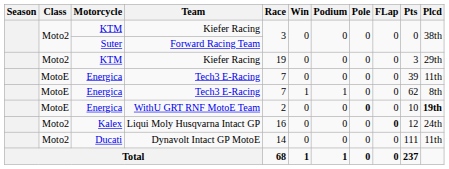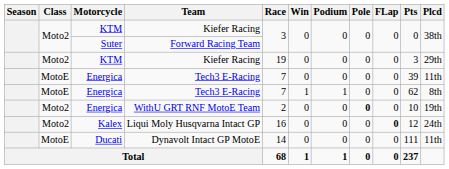 <table class="wikitable" style=text-align:right>
 <tr>
 <th>Season</th>
 <th>Class</th>
 <th>Motorcycle</th>
 <th>Team</th>
 <th>Race</th>
 <th>Win</th>
 <th>Podium</th>
 <th>Pole</th>
 <th>FLap</th>
 <th>Pts</th>
 <th>Plcd</th>
 </tr>
 <tr>
 <th rowspan=2></th>
 <td rowspan=2>Moto2</td>
 <td><a href='#'>KTM</a></td>
 <td>Kiefer Racing</td>
 <td rowspan=2>3</td>
 <td rowspan=2>0</td>
 <td rowspan=2>0</td>
 <td rowspan=2>0</td>
 <td rowspan=2>0</td>
 <td rowspan=2>0</td>
 <td rowspan=2>38th</td>
 </tr>
 <tr>
 <td><a href='#'>Suter</a></td>
 <td><a href='#'>Forward Racing Team</a></td>
 </tr>
 <tr>
 <th></th>
 <td>Moto2</td>
 <td><a href='#'>KTM</a></td>
 <td>Kiefer Racing</td>
 <td>19</td>
 <td>0</td>
 <td>0</td>
 <td>0</td>
 <td>0</td>
 <td>3</td>
 <td>29th</td>
 </tr>
 <tr>
 <th></th>
 <td>MotoE</td>
 <td><a href='#'>Energica</a></td>
 <td><a href='#'>Tech3 E-Racing</a></td>
 <td>7</td>
 <td>0</td>
 <td>0</td>
 <td>0</td>
 <td>0</td>
 <td>39</td>
 <td>11th</td>
 </tr>
 <tr>
 <th></th>
 <td>MotoE</td>
 <td><a href='#'>Energica</a></td>
 <td><a href='#'>Tech3 E-Racing</a></td>
 <td>7</td>
 <td>1</td>
 <td>1</td>
 <td>0</td>
 <td>0</td>
 <td>62</td>
 <td>8th</td>
 </tr>
 <tr>
 <th></th>
-<td>MotoE</td>
+<td>Moto2</td>
 <td><a href='#'>Energica</a></td>
 <td><a href='#'>WithU GRT RNF MotoE Team</a></td>
 <td>2</td>
 <td>0</td>
 <td>0</td>
 <td><strong>0</strong></td>
 <td>0</td>
 <td>10</td>
-<td><strong>19th</strong></td>
+<td>19th</td>
 </tr>
 <tr>
 <th></th>
 <td>Moto2</td>
 <td><a href='#'>Kalex</a></td>
 <td>Liqui Moly Husqvarna Intact GP</td>
 <td>16</td>
 <td>0</td>
 <td>0</td>
 <td>0</td>
 <td><strong>0</strong></td>
 <td>12</td>
 <td>24th</td>
 </tr>
 <tr>
 <th></th>
-<td>Moto2</td>
+<td>MotoE</td>
 <td><a href='#'>Ducati</a></td>
 <td>Dynavolt Intact GP MotoE</td>
 <td>14</td>
 <td>0</td>
 <td>0</td>
 <td>0</td>
 <td>0</td>
 <td>111</td>
 <td>11th</td>
 </tr>
 <tr>
 <th colspan="4">Total</th>
 <td><strong>68</strong></td>
 <td><strong>1</strong></td>
 <td><strong>1</strong></td>
 <td><strong>0</strong></td>
 <td><strong>0</strong></td>
 <td><strong>237</strong></td>
 <td></td>
 </tr>
 </table>
